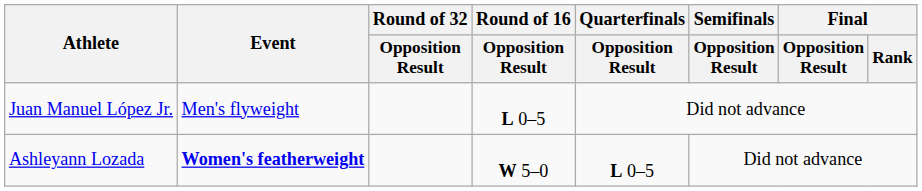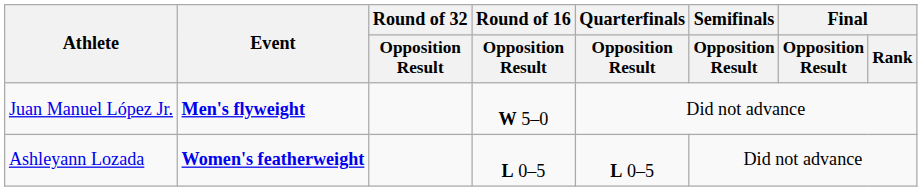 <table class=wikitable style=font-size:90%;text-align:center>
 <tr>
 <th rowspan=2>Athlete</th>
 <th rowspan=2>Event</th>
 <th>Round of 32</th>
 <th>Round of 16</th>
 <th>Quarterfinals</th>
 <th>Semifinals</th>
 <th colspan=2>Final</th>
 </tr>
 <tr style=font-size:95%>
 <th>Opposition<br>Result</th>
 <th>Opposition<br>Result</th>
 <th>Opposition<br>Result</th>
 <th>Opposition<br>Result</th>
 <th>Opposition<br>Result</th>
 <th>Rank</th>
 </tr>
 <tr>
 <td align=left><a href='#'>Juan Manuel López Jr.</a></td>
-<td align=left><a href='#'>Men's flyweight</a></td>
+<td align=left><strong><a href='#'>Men's flyweight</a></strong></td>
 <td></td>
-<td><br><strong>L</strong> 0–5</td>
+<td><br><strong>W</strong> 5–0</td>
 <td colspan=4>Did not advance</td>
 </tr>
 <tr>
 <td align=left><a href='#'>Ashleyann Lozada</a></td>
 <td align=left><strong><a href='#'>Women's featherweight</a></strong></td>
 <td></td>
-<td><br><strong>W</strong> 5–0</td>
+<td><br><strong>L</strong> 0–5</td>
 <td> <br><strong>L</strong> 0–5</td>
 <td colspan=3>Did not advance</td>
 </tr>
 </table>
